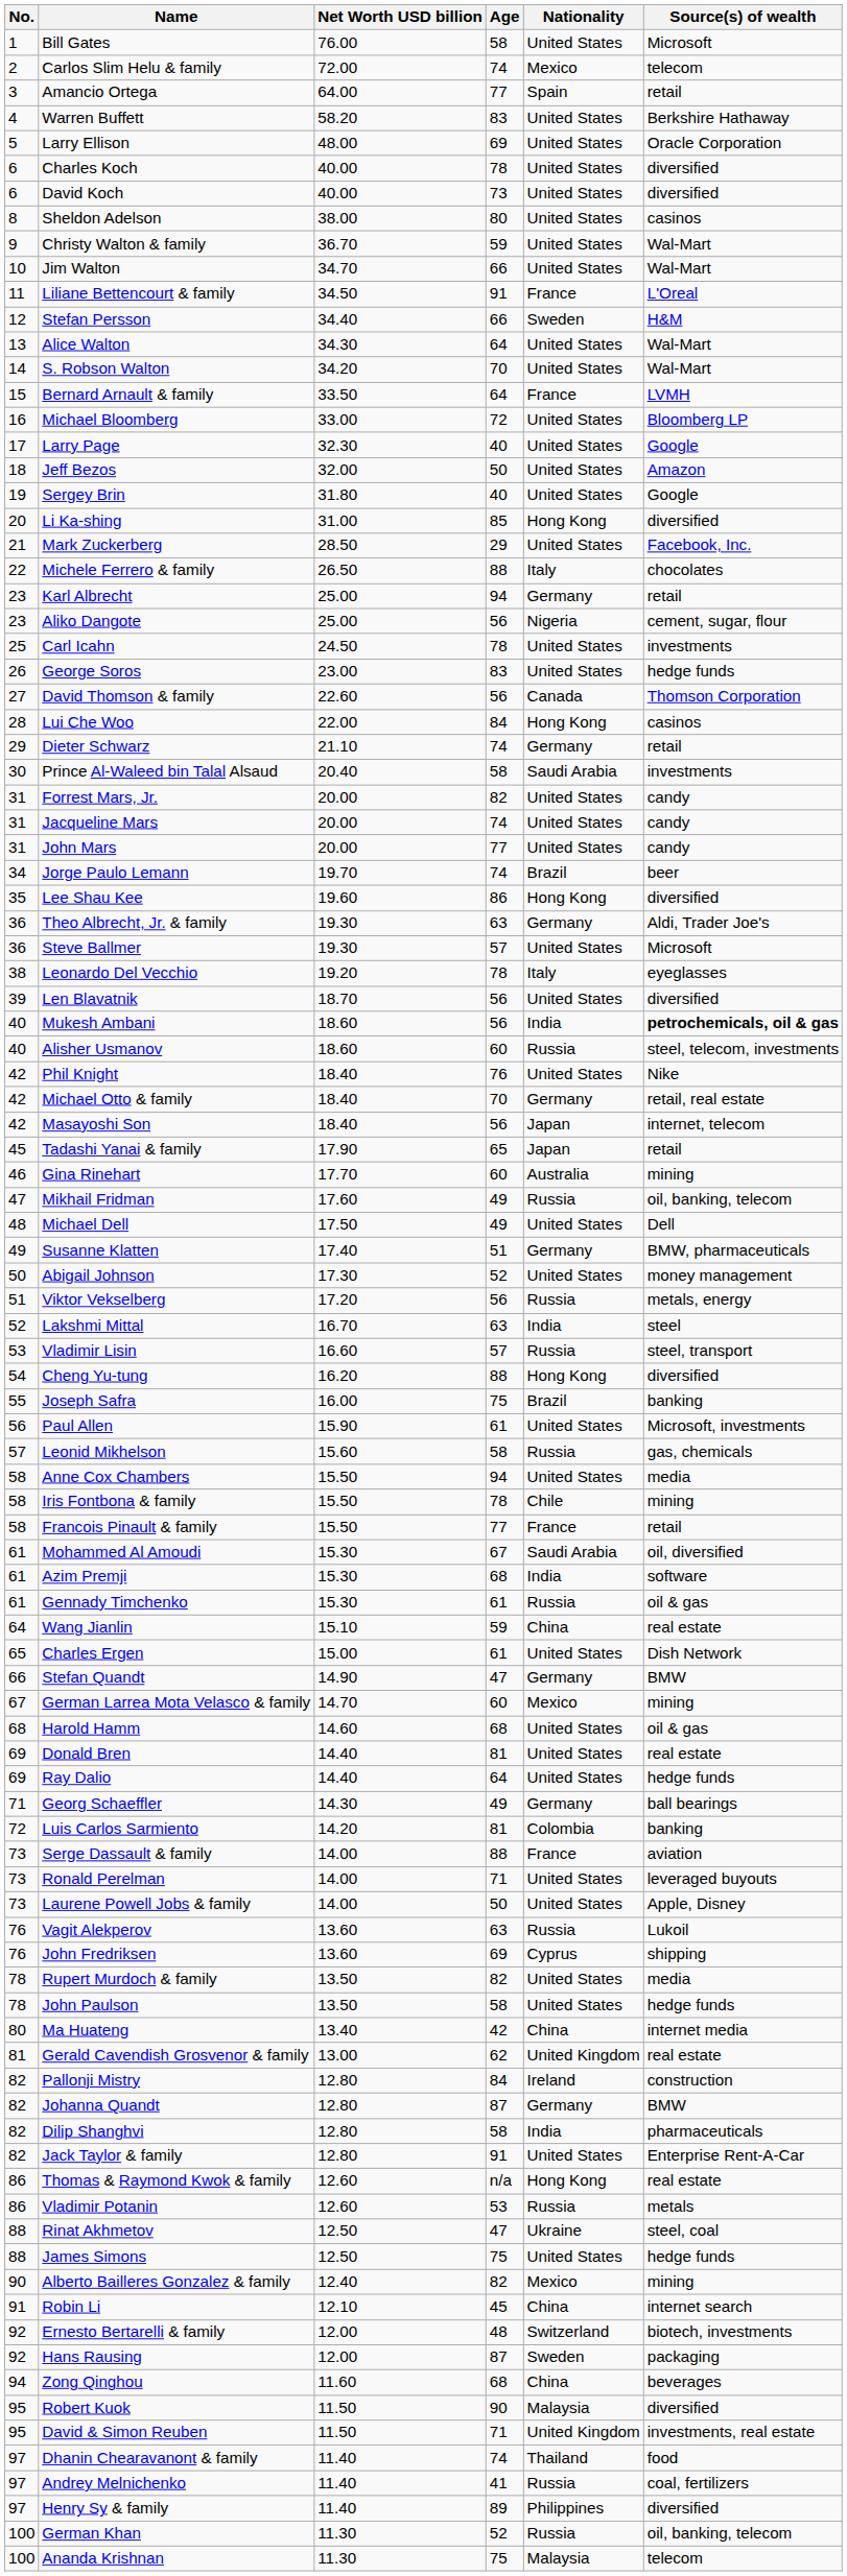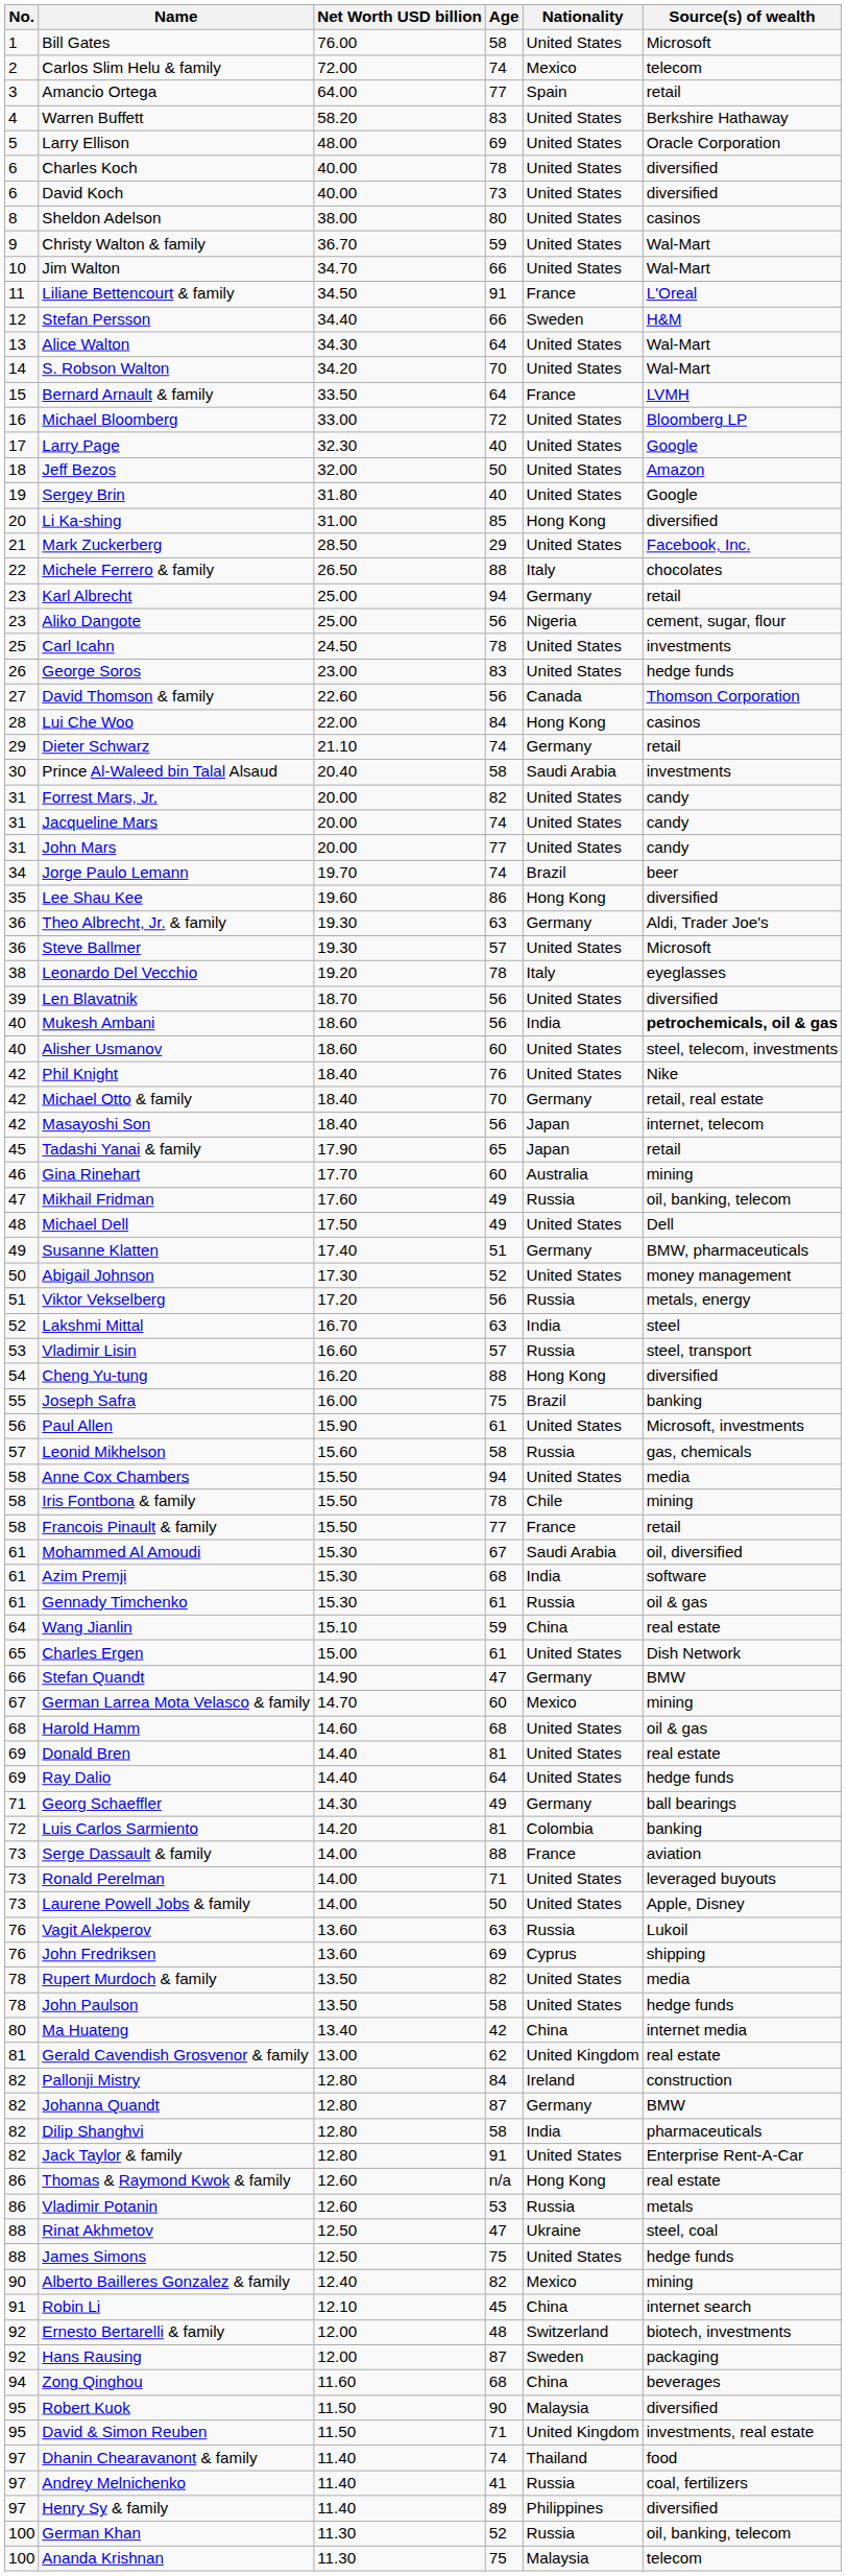 <table class="wikitable">
 <tr>
 <th>No.</th>
 <th>Name</th>
 <th>Net Worth USD billion</th>
 <th>Age</th>
 <th>Nationality</th>
 <th>Source(s) of wealth</th>
 </tr>
 <tr>
 <td>1</td>
 <td>Bill Gates</td>
 <td>76.00</td>
 <td>58</td>
 <td>United States</td>
 <td>Microsoft</td>
 </tr>
 <tr>
 <td>2</td>
 <td>Carlos Slim Helu & family</td>
 <td>72.00</td>
 <td>74</td>
 <td>Mexico</td>
 <td>telecom</td>
 </tr>
 <tr>
 <td>3</td>
 <td>Amancio Ortega</td>
 <td>64.00</td>
 <td>77</td>
 <td>Spain</td>
 <td>retail</td>
 </tr>
 <tr>
 <td>4</td>
 <td>Warren Buffett</td>
 <td>58.20</td>
 <td>83</td>
 <td>United States</td>
 <td>Berkshire Hathaway</td>
 </tr>
 <tr>
 <td>5</td>
 <td>Larry Ellison</td>
 <td>48.00</td>
 <td>69</td>
 <td>United States</td>
 <td>Oracle Corporation</td>
 </tr>
 <tr>
 <td>6</td>
 <td>Charles Koch</td>
 <td>40.00</td>
 <td>78</td>
 <td>United States</td>
 <td>diversified</td>
 </tr>
 <tr>
 <td>6</td>
 <td>David Koch</td>
 <td>40.00</td>
 <td>73</td>
 <td>United States</td>
 <td>diversified</td>
 </tr>
 <tr>
 <td>8</td>
 <td>Sheldon Adelson</td>
 <td>38.00</td>
 <td>80</td>
 <td>United States</td>
 <td>casinos</td>
 </tr>
 <tr>
 <td>9</td>
 <td>Christy Walton & family</td>
 <td>36.70</td>
 <td>59</td>
 <td>United States</td>
 <td>Wal-Mart</td>
 </tr>
 <tr>
 <td>10</td>
 <td>Jim Walton</td>
 <td>34.70</td>
 <td>66</td>
 <td>United States</td>
 <td>Wal-Mart</td>
 </tr>
 <tr>
 <td>11</td>
 <td><a href='#'>Liliane Bettencourt</a> & family</td>
 <td>34.50</td>
 <td>91</td>
 <td>France</td>
 <td><a href='#'>L'Oreal</a></td>
 </tr>
 <tr>
 <td>12</td>
 <td><a href='#'>Stefan Persson</a></td>
 <td>34.40</td>
 <td>66</td>
 <td>Sweden</td>
 <td><a href='#'>H&M</a></td>
 </tr>
 <tr>
 <td>13</td>
 <td><a href='#'>Alice Walton</a></td>
 <td>34.30</td>
 <td>64</td>
 <td>United States</td>
 <td>Wal-Mart</td>
 </tr>
 <tr>
 <td>14</td>
 <td><a href='#'>S. Robson Walton</a></td>
 <td>34.20</td>
 <td>70</td>
 <td>United States</td>
 <td>Wal-Mart</td>
 </tr>
 <tr>
 <td>15</td>
 <td><a href='#'>Bernard Arnault</a> & family</td>
 <td>33.50</td>
 <td>64</td>
 <td>France</td>
 <td><a href='#'>LVMH</a></td>
 </tr>
 <tr>
 <td>16</td>
 <td><a href='#'>Michael Bloomberg</a></td>
 <td>33.00</td>
 <td>72</td>
 <td>United States</td>
 <td><a href='#'>Bloomberg LP</a></td>
 </tr>
 <tr>
 <td>17</td>
 <td><a href='#'>Larry Page</a></td>
 <td>32.30</td>
 <td>40</td>
 <td>United States</td>
 <td><a href='#'>Google</a></td>
 </tr>
 <tr>
 <td>18</td>
 <td><a href='#'>Jeff Bezos</a></td>
 <td>32.00</td>
 <td>50</td>
 <td>United States</td>
 <td><a href='#'>Amazon</a></td>
 </tr>
 <tr>
 <td>19</td>
 <td><a href='#'>Sergey Brin</a></td>
 <td>31.80</td>
 <td>40</td>
 <td>United States</td>
 <td>Google</td>
 </tr>
 <tr>
 <td>20</td>
 <td><a href='#'>Li Ka-shing</a></td>
 <td>31.00</td>
 <td>85</td>
 <td>Hong Kong</td>
 <td>diversified</td>
 </tr>
 <tr>
 <td>21</td>
 <td><a href='#'>Mark Zuckerberg</a></td>
 <td>28.50</td>
 <td>29</td>
 <td>United States</td>
 <td><a href='#'>Facebook, Inc.</a></td>
 </tr>
 <tr>
 <td>22</td>
 <td><a href='#'>Michele Ferrero</a> & family</td>
 <td>26.50</td>
 <td>88</td>
 <td>Italy</td>
 <td>chocolates</td>
 </tr>
 <tr>
 <td>23</td>
 <td><a href='#'>Karl Albrecht</a></td>
 <td>25.00</td>
 <td>94</td>
 <td>Germany</td>
 <td>retail</td>
 </tr>
 <tr>
 <td>23</td>
 <td><a href='#'>Aliko Dangote</a></td>
 <td>25.00</td>
 <td>56</td>
 <td>Nigeria</td>
 <td>cement, sugar, flour</td>
 </tr>
 <tr>
 <td>25</td>
 <td><a href='#'>Carl Icahn</a></td>
 <td>24.50</td>
 <td>78</td>
 <td>United States</td>
 <td>investments</td>
 </tr>
 <tr>
 <td>26</td>
 <td><a href='#'>George Soros</a></td>
 <td>23.00</td>
 <td>83</td>
 <td>United States</td>
 <td>hedge funds</td>
 </tr>
 <tr>
 <td>27</td>
 <td><a href='#'>David Thomson</a> & family</td>
 <td>22.60</td>
 <td>56</td>
 <td>Canada</td>
 <td><a href='#'>Thomson Corporation</a></td>
 </tr>
 <tr>
 <td>28</td>
 <td><a href='#'>Lui Che Woo</a></td>
 <td>22.00</td>
 <td>84</td>
 <td>Hong Kong</td>
 <td>casinos</td>
 </tr>
 <tr>
 <td>29</td>
 <td><a href='#'>Dieter Schwarz</a></td>
 <td>21.10</td>
 <td>74</td>
 <td>Germany</td>
 <td>retail</td>
 </tr>
 <tr>
 <td>30</td>
 <td>Prince <a href='#'>Al-Waleed bin Talal</a> Alsaud</td>
 <td>20.40</td>
 <td>58</td>
 <td>Saudi Arabia</td>
 <td>investments</td>
 </tr>
 <tr>
 <td>31</td>
 <td><a href='#'>Forrest Mars, Jr.</a></td>
 <td>20.00</td>
 <td>82</td>
 <td>United States</td>
 <td>candy</td>
 </tr>
 <tr>
 <td>31</td>
 <td><a href='#'>Jacqueline Mars</a></td>
 <td>20.00</td>
 <td>74</td>
 <td>United States</td>
 <td>candy</td>
 </tr>
 <tr>
 <td>31</td>
 <td><a href='#'>John Mars</a></td>
 <td>20.00</td>
 <td>77</td>
 <td>United States</td>
 <td>candy</td>
 </tr>
 <tr>
 <td>34</td>
 <td><a href='#'>Jorge Paulo Lemann</a></td>
 <td>19.70</td>
 <td>74</td>
 <td>Brazil</td>
 <td>beer</td>
 </tr>
 <tr>
 <td>35</td>
 <td><a href='#'>Lee Shau Kee</a></td>
 <td>19.60</td>
 <td>86</td>
 <td>Hong Kong</td>
 <td>diversified</td>
 </tr>
 <tr>
 <td>36</td>
 <td><a href='#'>Theo Albrecht, Jr.</a> & family</td>
 <td>19.30</td>
 <td>63</td>
 <td>Germany</td>
 <td>Aldi, Trader Joe's</td>
 </tr>
 <tr>
 <td>36</td>
 <td><a href='#'>Steve Ballmer</a></td>
 <td>19.30</td>
 <td>57</td>
 <td>United States</td>
 <td>Microsoft</td>
 </tr>
 <tr>
 <td>38</td>
 <td><a href='#'>Leonardo Del Vecchio</a></td>
 <td>19.20</td>
 <td>78</td>
 <td>Italy</td>
 <td>eyeglasses</td>
 </tr>
 <tr>
 <td>39</td>
 <td><a href='#'>Len Blavatnik</a></td>
 <td>18.70</td>
 <td>56</td>
 <td>United States</td>
 <td>diversified</td>
 </tr>
 <tr>
 <td>40</td>
 <td><a href='#'>Mukesh Ambani</a></td>
 <td>18.60</td>
 <td>56</td>
 <td>India</td>
 <td><strong>petrochemicals, oil & gas</strong></td>
 </tr>
 <tr>
 <td>40</td>
 <td><a href='#'>Alisher Usmanov</a></td>
 <td>18.60</td>
 <td>60</td>
-<td>Russia</td>
+<td>United States</td>
 <td>steel, telecom, investments</td>
 </tr>
 <tr>
 <td>42</td>
 <td><a href='#'>Phil Knight</a></td>
 <td>18.40</td>
 <td>76</td>
 <td>United States</td>
 <td>Nike</td>
 </tr>
 <tr>
 <td>42</td>
 <td><a href='#'>Michael Otto</a> & family</td>
 <td>18.40</td>
 <td>70</td>
 <td>Germany</td>
 <td>retail, real estate</td>
 </tr>
 <tr>
 <td>42</td>
 <td><a href='#'>Masayoshi Son</a></td>
 <td>18.40</td>
 <td>56</td>
 <td>Japan</td>
 <td>internet, telecom</td>
 </tr>
 <tr>
 <td>45</td>
 <td><a href='#'>Tadashi Yanai</a> & family</td>
 <td>17.90</td>
 <td>65</td>
 <td>Japan</td>
 <td>retail</td>
 </tr>
 <tr>
 <td>46</td>
 <td><a href='#'>Gina Rinehart</a></td>
 <td>17.70</td>
 <td>60</td>
 <td>Australia</td>
 <td>mining</td>
 </tr>
 <tr>
 <td>47</td>
 <td><a href='#'>Mikhail Fridman</a></td>
 <td>17.60</td>
 <td>49</td>
 <td>Russia</td>
 <td>oil, banking, telecom</td>
 </tr>
 <tr>
 <td>48</td>
 <td><a href='#'>Michael Dell</a></td>
 <td>17.50</td>
 <td>49</td>
 <td>United States</td>
 <td>Dell</td>
 </tr>
 <tr>
 <td>49</td>
 <td><a href='#'>Susanne Klatten</a></td>
 <td>17.40</td>
 <td>51</td>
 <td>Germany</td>
 <td>BMW, pharmaceuticals</td>
 </tr>
 <tr>
 <td>50</td>
 <td><a href='#'>Abigail Johnson</a></td>
 <td>17.30</td>
 <td>52</td>
 <td>United States</td>
 <td>money management</td>
 </tr>
 <tr>
 <td>51</td>
 <td><a href='#'>Viktor Vekselberg</a></td>
 <td>17.20</td>
 <td>56</td>
 <td>Russia</td>
 <td>metals, energy</td>
 </tr>
 <tr>
 <td>52</td>
 <td><a href='#'>Lakshmi Mittal</a></td>
 <td>16.70</td>
 <td>63</td>
 <td>India</td>
 <td>steel</td>
 </tr>
 <tr>
 <td>53</td>
 <td><a href='#'>Vladimir Lisin</a></td>
 <td>16.60</td>
 <td>57</td>
 <td>Russia</td>
 <td>steel, transport</td>
 </tr>
 <tr>
 <td>54</td>
 <td><a href='#'>Cheng Yu-tung</a></td>
 <td>16.20</td>
 <td>88</td>
 <td>Hong Kong</td>
 <td>diversified</td>
 </tr>
 <tr>
 <td>55</td>
 <td><a href='#'>Joseph Safra</a></td>
 <td>16.00</td>
 <td>75</td>
 <td>Brazil</td>
 <td>banking</td>
 </tr>
 <tr>
 <td>56</td>
 <td><a href='#'>Paul Allen</a></td>
 <td>15.90</td>
 <td>61</td>
 <td>United States</td>
 <td>Microsoft, investments</td>
 </tr>
 <tr>
 <td>57</td>
 <td><a href='#'>Leonid Mikhelson</a></td>
 <td>15.60</td>
 <td>58</td>
 <td>Russia</td>
 <td>gas, chemicals</td>
 </tr>
 <tr>
 <td>58</td>
 <td><a href='#'>Anne Cox Chambers</a></td>
 <td>15.50</td>
 <td>94</td>
 <td>United States</td>
 <td>media</td>
 </tr>
 <tr>
 <td>58</td>
 <td><a href='#'>Iris Fontbona</a> & family</td>
 <td>15.50</td>
 <td>78</td>
 <td>Chile</td>
 <td>mining</td>
 </tr>
 <tr>
 <td>58</td>
 <td><a href='#'>Francois Pinault</a> & family</td>
 <td>15.50</td>
 <td>77</td>
 <td>France</td>
 <td>retail</td>
 </tr>
 <tr>
 <td>61</td>
 <td><a href='#'>Mohammed Al Amoudi</a></td>
 <td>15.30</td>
 <td>67</td>
 <td>Saudi Arabia</td>
 <td>oil, diversified</td>
 </tr>
 <tr>
 <td>61</td>
 <td><a href='#'>Azim Premji</a></td>
 <td>15.30</td>
 <td>68</td>
 <td>India</td>
 <td>software</td>
 </tr>
 <tr>
 <td>61</td>
 <td><a href='#'>Gennady Timchenko</a></td>
 <td>15.30</td>
 <td>61</td>
 <td>Russia</td>
 <td>oil & gas</td>
 </tr>
 <tr>
 <td>64</td>
 <td><a href='#'>Wang Jianlin</a></td>
 <td>15.10</td>
 <td>59</td>
 <td>China</td>
 <td>real estate</td>
 </tr>
 <tr>
 <td>65</td>
 <td><a href='#'>Charles Ergen</a></td>
 <td>15.00</td>
 <td>61</td>
 <td>United States</td>
 <td>Dish Network</td>
 </tr>
 <tr>
 <td>66</td>
 <td><a href='#'>Stefan Quandt</a></td>
 <td>14.90</td>
 <td>47</td>
 <td>Germany</td>
 <td>BMW</td>
 </tr>
 <tr>
 <td>67</td>
 <td><a href='#'>German Larrea Mota Velasco</a> & family</td>
 <td>14.70</td>
 <td>60</td>
 <td>Mexico</td>
 <td>mining</td>
 </tr>
 <tr>
 <td>68</td>
 <td><a href='#'>Harold Hamm</a></td>
 <td>14.60</td>
 <td>68</td>
 <td>United States</td>
 <td>oil & gas</td>
 </tr>
 <tr>
 <td>69</td>
 <td><a href='#'>Donald Bren</a></td>
 <td>14.40</td>
 <td>81</td>
 <td>United States</td>
 <td>real estate</td>
 </tr>
 <tr>
 <td>69</td>
 <td><a href='#'>Ray Dalio</a></td>
 <td>14.40</td>
 <td>64</td>
 <td>United States</td>
 <td>hedge funds</td>
 </tr>
 <tr>
 <td>71</td>
 <td><a href='#'>Georg Schaeffler</a></td>
 <td>14.30</td>
 <td>49</td>
 <td>Germany</td>
 <td>ball bearings</td>
 </tr>
 <tr>
 <td>72</td>
 <td><a href='#'>Luis Carlos Sarmiento</a></td>
 <td>14.20</td>
 <td>81</td>
 <td>Colombia</td>
 <td>banking</td>
 </tr>
 <tr>
 <td>73</td>
 <td><a href='#'>Serge Dassault</a> & family</td>
 <td>14.00</td>
 <td>88</td>
 <td>France</td>
 <td>aviation</td>
 </tr>
 <tr>
 <td>73</td>
 <td><a href='#'>Ronald Perelman</a></td>
 <td>14.00</td>
 <td>71</td>
 <td>United States</td>
 <td>leveraged buyouts</td>
 </tr>
 <tr>
 <td>73</td>
 <td><a href='#'>Laurene Powell Jobs</a> & family</td>
 <td>14.00</td>
 <td>50</td>
 <td>United States</td>
 <td>Apple, Disney</td>
 </tr>
 <tr>
 <td>76</td>
 <td><a href='#'>Vagit Alekperov</a></td>
 <td>13.60</td>
 <td>63</td>
 <td>Russia</td>
 <td>Lukoil</td>
 </tr>
 <tr>
 <td>76</td>
 <td><a href='#'>John Fredriksen</a></td>
 <td>13.60</td>
 <td>69</td>
 <td>Cyprus</td>
 <td>shipping</td>
 </tr>
 <tr>
 <td>78</td>
 <td><a href='#'>Rupert Murdoch</a> & family</td>
 <td>13.50</td>
 <td>82</td>
 <td>United States</td>
 <td>media</td>
 </tr>
 <tr>
 <td>78</td>
 <td><a href='#'>John Paulson</a></td>
 <td>13.50</td>
 <td>58</td>
 <td>United States</td>
 <td>hedge funds</td>
 </tr>
 <tr>
 <td>80</td>
 <td><a href='#'>Ma Huateng</a></td>
 <td>13.40</td>
 <td>42</td>
 <td>China</td>
 <td>internet media</td>
 </tr>
 <tr>
 <td>81</td>
 <td><a href='#'>Gerald Cavendish Grosvenor</a> & family</td>
 <td>13.00</td>
 <td>62</td>
 <td>United Kingdom</td>
 <td>real estate</td>
 </tr>
 <tr>
 <td>82</td>
 <td><a href='#'>Pallonji Mistry</a></td>
 <td>12.80</td>
 <td>84</td>
 <td>Ireland</td>
 <td>construction</td>
 </tr>
 <tr>
 <td>82</td>
 <td><a href='#'>Johanna Quandt</a></td>
 <td>12.80</td>
 <td>87</td>
 <td>Germany</td>
 <td>BMW</td>
 </tr>
 <tr>
 <td>82</td>
 <td><a href='#'>Dilip Shanghvi</a></td>
 <td>12.80</td>
 <td>58</td>
 <td>India</td>
 <td>pharmaceuticals</td>
 </tr>
 <tr>
 <td>82</td>
 <td><a href='#'>Jack Taylor</a> & family</td>
 <td>12.80</td>
 <td>91</td>
 <td>United States</td>
 <td>Enterprise Rent-A-Car</td>
 </tr>
 <tr>
 <td>86</td>
 <td><a href='#'>Thomas</a> & <a href='#'>Raymond Kwok</a> & family</td>
 <td>12.60</td>
 <td>n/a</td>
 <td>Hong Kong</td>
 <td>real estate</td>
 </tr>
 <tr>
 <td>86</td>
 <td><a href='#'>Vladimir Potanin</a></td>
 <td>12.60</td>
 <td>53</td>
 <td>Russia</td>
 <td>metals</td>
 </tr>
 <tr>
 <td>88</td>
 <td><a href='#'>Rinat Akhmetov</a></td>
 <td>12.50</td>
 <td>47</td>
 <td>Ukraine</td>
 <td>steel, coal</td>
 </tr>
 <tr>
 <td>88</td>
 <td><a href='#'>James Simons</a></td>
 <td>12.50</td>
 <td>75</td>
 <td>United States</td>
 <td>hedge funds</td>
 </tr>
 <tr>
 <td>90</td>
 <td><a href='#'>Alberto Bailleres Gonzalez</a> & family</td>
 <td>12.40</td>
 <td>82</td>
 <td>Mexico</td>
 <td>mining</td>
 </tr>
 <tr>
 <td>91</td>
 <td><a href='#'>Robin Li</a></td>
 <td>12.10</td>
 <td>45</td>
 <td>China</td>
 <td>internet search</td>
 </tr>
 <tr>
 <td>92</td>
 <td><a href='#'>Ernesto Bertarelli</a> & family</td>
 <td>12.00</td>
 <td>48</td>
 <td>Switzerland</td>
 <td>biotech, investments</td>
 </tr>
 <tr>
 <td>92</td>
 <td><a href='#'>Hans Rausing</a></td>
 <td>12.00</td>
 <td>87</td>
 <td>Sweden</td>
 <td>packaging</td>
 </tr>
 <tr>
 <td>94</td>
 <td><a href='#'>Zong Qinghou</a></td>
 <td>11.60</td>
 <td>68</td>
 <td>China</td>
 <td>beverages</td>
 </tr>
 <tr>
 <td>95</td>
 <td><a href='#'>Robert Kuok</a></td>
 <td>11.50</td>
 <td>90</td>
 <td>Malaysia</td>
 <td>diversified</td>
 </tr>
 <tr>
 <td>95</td>
 <td><a href='#'>David & Simon Reuben</a></td>
 <td>11.50</td>
 <td>71</td>
 <td>United Kingdom</td>
 <td>investments, real estate</td>
 </tr>
 <tr>
 <td>97</td>
 <td><a href='#'>Dhanin Chearavanont</a> & family</td>
 <td>11.40</td>
 <td>74</td>
 <td>Thailand</td>
 <td>food</td>
 </tr>
 <tr>
 <td>97</td>
 <td><a href='#'>Andrey Melnichenko</a></td>
 <td>11.40</td>
 <td>41</td>
 <td>Russia</td>
 <td>coal, fertilizers</td>
 </tr>
 <tr>
 <td>97</td>
 <td><a href='#'>Henry Sy</a> & family</td>
 <td>11.40</td>
 <td>89</td>
 <td>Philippines</td>
 <td>diversified</td>
 </tr>
 <tr>
 <td>100</td>
 <td><a href='#'>German Khan</a></td>
 <td>11.30</td>
 <td>52</td>
 <td>Russia</td>
 <td>oil, banking, telecom</td>
 </tr>
 <tr>
 <td>100</td>
 <td><a href='#'>Ananda Krishnan</a></td>
 <td>11.30</td>
 <td>75</td>
 <td>Malaysia</td>
 <td>telecom</td>
 </tr>
 </table>
